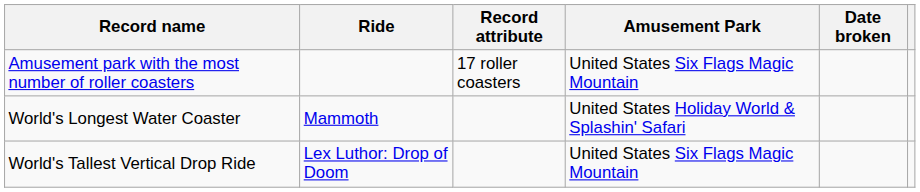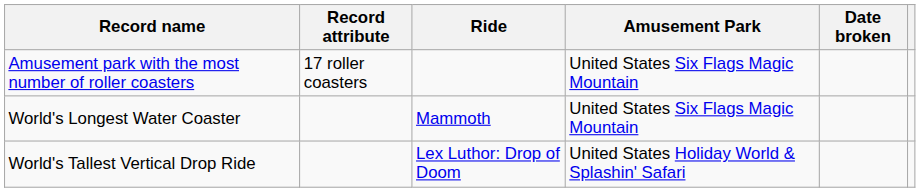 <table class="wikitable sortable">
 <tr>
 <th>Record name</th>
+<th class="unsortable">Record attribute</th>
 <th>Ride</th>
-<th class="unsortable">Record attribute</th>
 <th>Amusement Park</th>
 <th>Date broken</th>
 <th class="unsortable"></th>
 </tr>
 <tr>
 <td><a href='#'>Amusement park with the most number of roller coasters</a></td>
+<td>17 roller coasters</td>
 <td></td>
-<td>17 roller coasters</td>
 <td>United States <a href='#'>Six Flags Magic Mountain</a></td>
 <td></td>
 <td></td>
 </tr>
 <tr>
 <td>World's Longest Water Coaster</td>
+<td></td>
 <td><a href='#'>Mammoth</a></td>
-<td></td>
-<td>United States <a href='#'>Holiday World & Splashin' Safari</a></td>
+<td>United States <a href='#'>Six Flags Magic Mountain</a></td>
 <td></td>
 <td></td>
 </tr>
 <tr>
 <td>World's Tallest Vertical Drop Ride</td>
+<td></td>
 <td><a href='#'>Lex Luthor: Drop of Doom</a></td>
-<td></td>
-<td>United States <a href='#'>Six Flags Magic Mountain</a></td>
+<td>United States <a href='#'>Holiday World & Splashin' Safari</a></td>
 <td></td>
 <td></td>
 </tr>
 </table>
